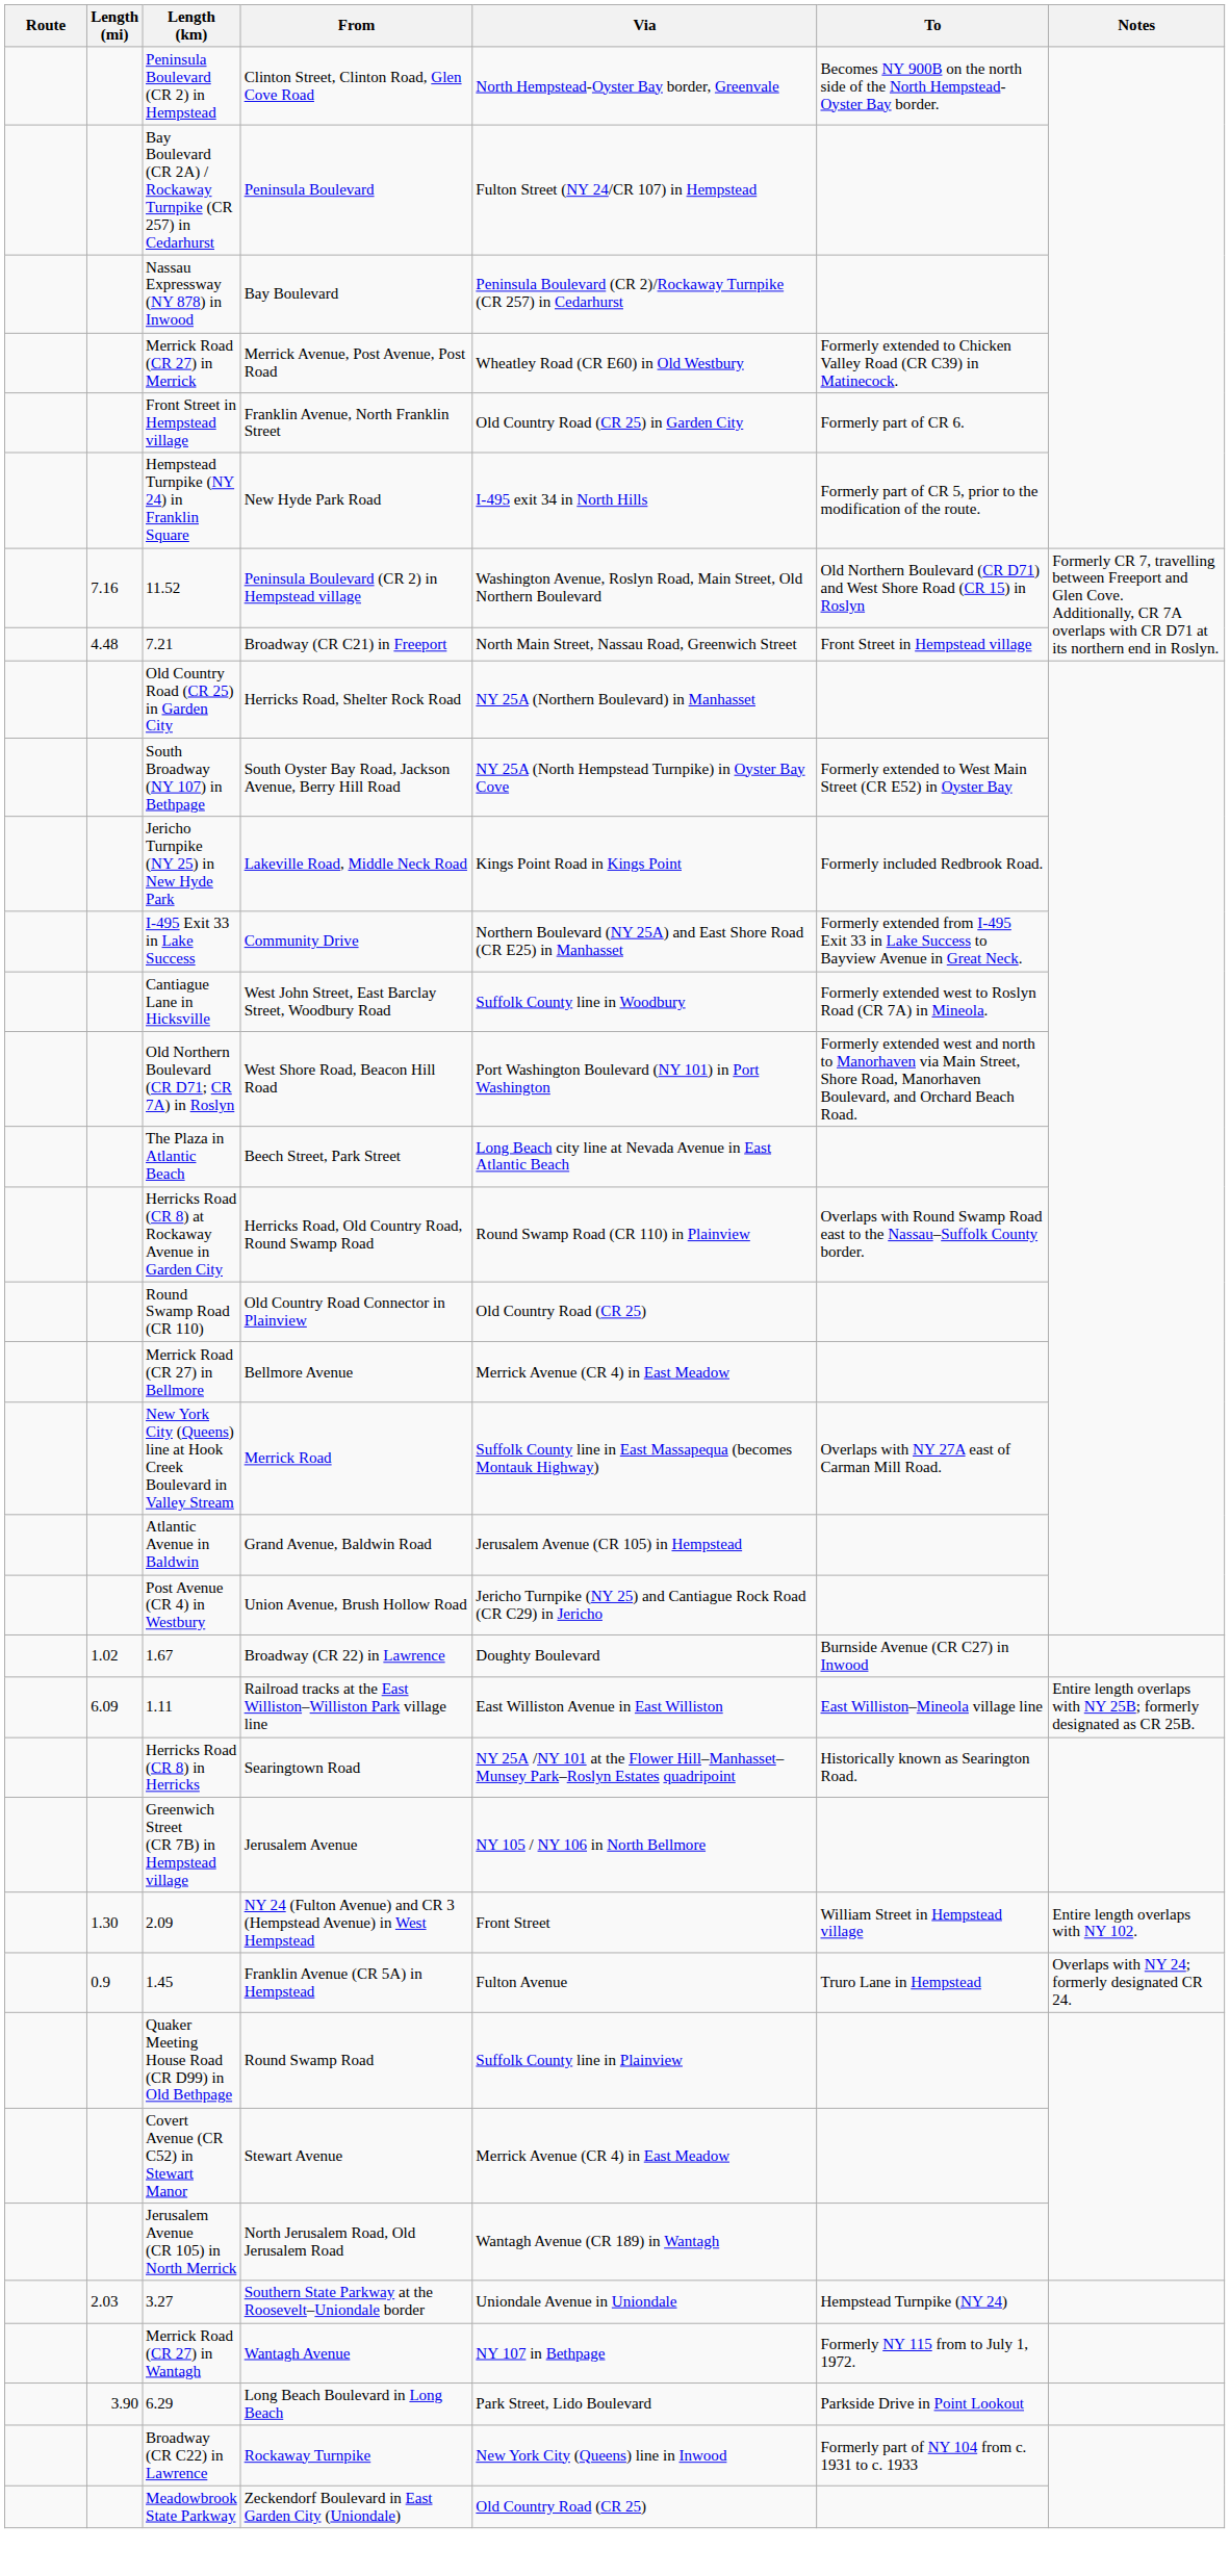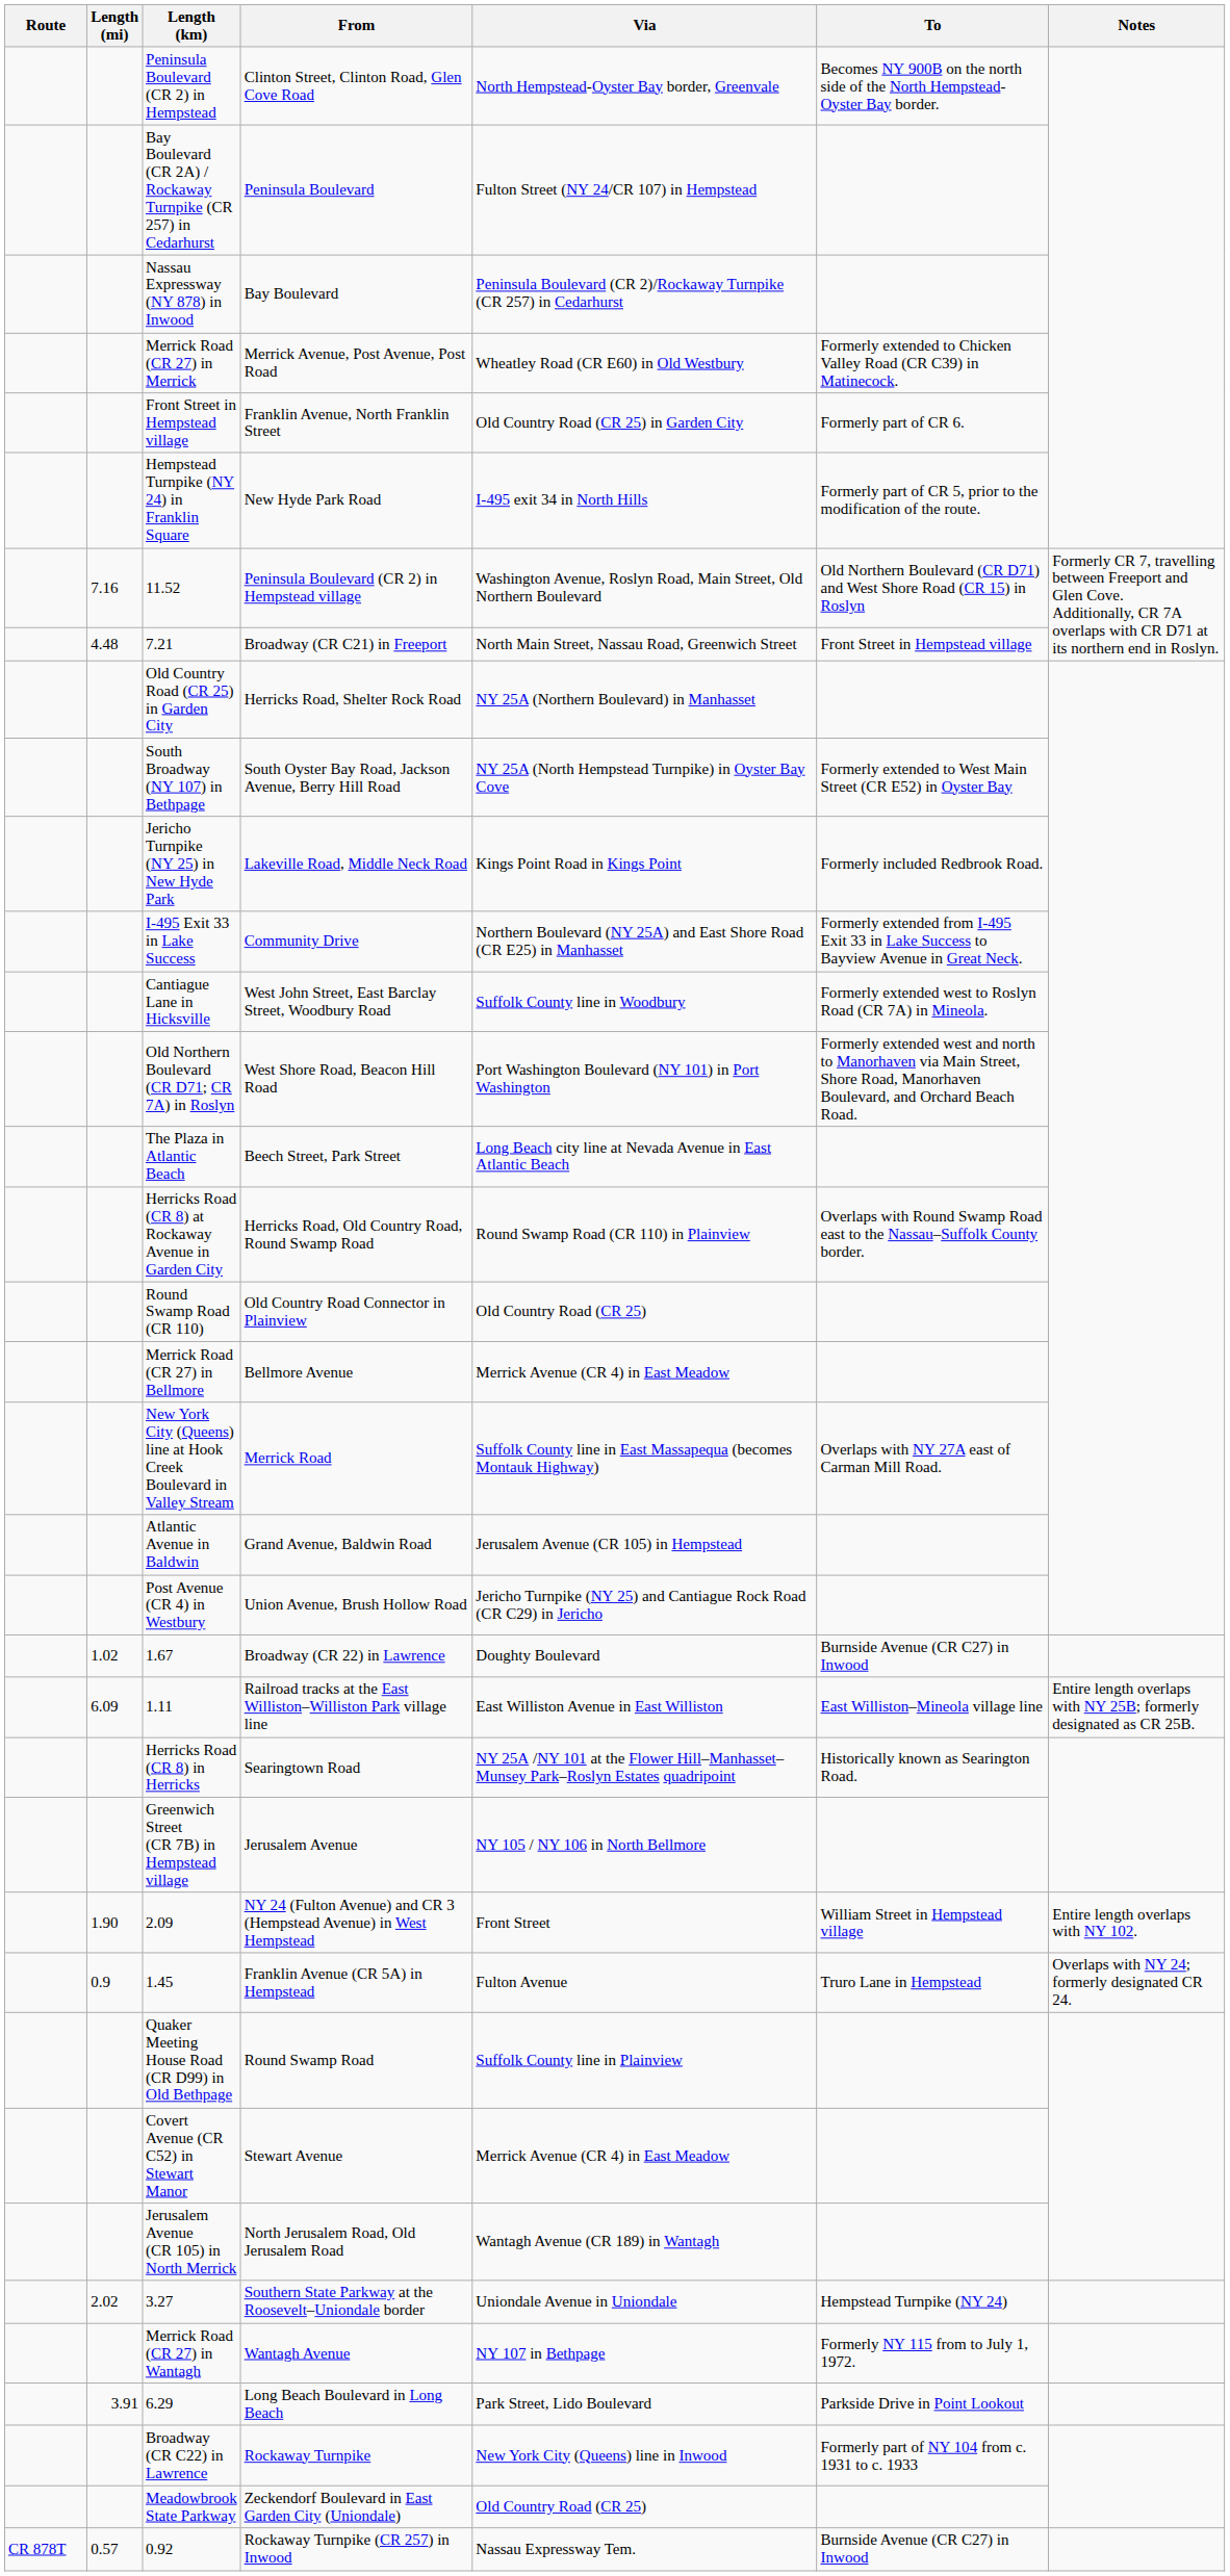 <table class="wikitable sortable">
 <tr>
 <th width=7%>Route</th>
 <th width=4%>Length<br>(mi)</th>
 <th width=4%>Length<br>(km)</th>
 <th width=20% class="unsortable">From</th>
 <th width=30% class="unsortable">Via</th>
 <th width=20% class="unsortable">To</th>
 <th width=15% class="unsortable">Notes</th>
 </tr>
 <tr>
 <td id="1"></td>
 <td></td>
 <td><a href='#'>Peninsula Boulevard</a> (CR 2) in <a href='#'>Hempstead</a></td>
 <td>Clinton Street, Clinton Road, <a href='#'>Glen Cove Road</a></td>
 <td><a href='#'>North Hempstead</a>-<a href='#'>Oyster Bay</a> border, <a href='#'>Greenvale</a></td>
 <td>Becomes <a href='#'>NY&nbsp;900B</a> on the north side of the <a href='#'>North Hempstead</a>-<a href='#'>Oyster Bay</a> border.</td>
 </tr>
 <tr>
 <td id="2"></td>
 <td></td>
 <td>Bay Boulevard (CR 2A) / <a href='#'>Rockaway Turnpike</a> (CR 257) in <a href='#'>Cedarhurst</a></td>
 <td><a href='#'>Peninsula Boulevard</a></td>
 <td>Fulton Street (<a href='#'>NY&nbsp;24</a>/CR 107) in <a href='#'>Hempstead</a></td>
 <td></td>
 </tr>
 <tr>
 <td id="2A"></td>
 <td></td>
 <td>Nassau Expressway (<a href='#'>NY 878</a>) in <a href='#'>Inwood</a></td>
 <td>Bay Boulevard</td>
 <td><a href='#'>Peninsula Boulevard</a> (CR 2)/<a href='#'>Rockaway Turnpike</a> (CR 257) in <a href='#'>Cedarhurst</a></td>
 <td></td>
 </tr>
 <tr>
 <td id="4"></td>
 <td></td>
 <td>Merrick Road (<a href='#'>CR 27</a>) in <a href='#'>Merrick</a></td>
 <td>Merrick Avenue, Post Avenue, Post Road</td>
 <td>Wheatley Road (CR E60) in <a href='#'>Old Westbury</a></td>
 <td>Formerly extended to Chicken Valley Road (CR C39) in <a href='#'>Matinecock</a>.</td>
 </tr>
 <tr>
 <td id="5A"></td>
 <td></td>
 <td>Front Street in <a href='#'>Hempstead village</a></td>
 <td>Franklin Avenue, North Franklin Street</td>
 <td>Old Country Road (<a href='#'>CR 25</a>) in <a href='#'>Garden City</a></td>
 <td>Formerly part of CR 6.</td>
 </tr>
 <tr>
 <td id="5B"></td>
 <td></td>
 <td>Hempstead Turnpike (<a href='#'>NY 24</a>) in <a href='#'>Franklin Square</a></td>
 <td>New Hyde Park Road</td>
 <td><a href='#'>I-495</a> exit 34 in <a href='#'>North Hills</a></td>
 <td>Formerly part of CR 5, prior to the modification of the route.</td>
 </tr>
 <tr>
 <td></td>
 <td>7.16</td>
 <td>11.52</td>
 <td><a href='#'>Peninsula Boulevard</a> (CR 2) in <a href='#'>Hempstead village</a></td>
 <td>Washington Avenue, Roslyn Road, Main Street, Old Northern Boulevard</td>
 <td>Old Northern Boulevard (<a href='#'>CR D71</a>) and West Shore Road (<a href='#'>CR 15</a>) in <a href='#'>Roslyn</a></td>
 <td rowspan="2">Formerly CR 7, travelling between Freeport and Glen Cove.<br>Additionally, CR 7A overlaps with CR D71 at its northern end in Roslyn.</td>
 </tr>
 <tr>
 <td></td>
 <td>4.48</td>
 <td>7.21</td>
 <td>Broadway (CR C21) in <a href='#'>Freeport</a></td>
 <td>North Main Street, Nassau Road, Greenwich Street</td>
 <td>Front Street in <a href='#'>Hempstead village</a></td>
 </tr>
 <tr>
 <td id="8"></td>
 <td></td>
 <td>Old Country Road (<a href='#'>CR 25</a>) in <a href='#'>Garden City</a></td>
 <td>Herricks Road, Shelter Rock Road</td>
 <td><a href='#'>NY&nbsp;25A</a> (Northern Boulevard) in <a href='#'>Manhasset</a></td>
 <td></td>
 </tr>
 <tr>
 <td id="9"></td>
 <td></td>
 <td>South Broadway (<a href='#'>NY&nbsp;107</a>) in <a href='#'>Bethpage</a></td>
 <td>South Oyster Bay Road, Jackson Avenue, Berry Hill Road</td>
 <td><a href='#'>NY 25A</a> (North Hempstead Turnpike) in <a href='#'>Oyster Bay Cove</a></td>
 <td>Formerly extended to West Main Street (CR E52) in <a href='#'>Oyster Bay</a></td>
 </tr>
 <tr>
 <td id="11"></td>
 <td></td>
 <td>Jericho Turnpike (<a href='#'>NY&nbsp;25</a>) in <a href='#'>New Hyde Park</a></td>
 <td><a href='#'>Lakeville Road</a>, <a href='#'>Middle Neck Road</a></td>
 <td>Kings Point Road in <a href='#'>Kings Point</a></td>
 <td>Formerly included Redbrook Road.</td>
 </tr>
 <tr>
 <td id="11A"></td>
 <td></td>
 <td><a href='#'>I-495</a> Exit 33 in <a href='#'>Lake Success</a></td>
 <td><a href='#'>Community Drive</a></td>
 <td>Northern Boulevard (<a href='#'>NY 25A</a>) and East Shore Road (CR E25) in <a href='#'>Manhasset</a></td>
 <td>Formerly extended from <a href='#'>I-495</a> Exit 33 in <a href='#'>Lake Success</a> to Bayview Avenue in <a href='#'>Great Neck</a>.</td>
 </tr>
 <tr>
 <td id="12"></td>
 <td></td>
 <td>Cantiague Lane in <a href='#'>Hicksville</a></td>
 <td>West John Street, East Barclay Street, Woodbury Road</td>
 <td><a href='#'>Suffolk County</a> line in <a href='#'>Woodbury</a></td>
 <td>Formerly extended west to Roslyn Road (CR 7A) in <a href='#'>Mineola</a>.</td>
 </tr>
 <tr>
 <td id="15"></td>
 <td></td>
 <td>Old Northern Boulevard (<a href='#'>CR D71</a>; <a href='#'>CR 7A</a>) in <a href='#'>Roslyn</a></td>
 <td>West Shore Road, Beacon Hill Road</td>
 <td>Port Washington Boulevard (<a href='#'>NY 101</a>) in <a href='#'>Port Washington</a></td>
 <td>Formerly extended west and north to <a href='#'>Manorhaven</a> via Main Street, Shore Road, Manorhaven Boulevard, and Orchard Beach Road.</td>
 </tr>
 <tr>
 <td id="22"></td>
 <td></td>
 <td>The Plaza in <a href='#'>Atlantic Beach</a></td>
 <td>Beech Street, Park Street</td>
 <td><a href='#'>Long Beach</a> city line at Nevada Avenue in <a href='#'>East Atlantic Beach</a></td>
 <td></td>
 </tr>
 <tr>
 <td id="25"></td>
 <td></td>
 <td>Herricks Road (<a href='#'>CR 8</a>) at Rockaway Avenue in <a href='#'>Garden City</a></td>
 <td>Herricks Road, Old Country Road, Round Swamp Road</td>
 <td>Round Swamp Road (CR 110) in <a href='#'>Plainview</a></td>
 <td>Overlaps with Round Swamp Road east to the <a href='#'>Nassau</a>–<a href='#'>Suffolk County</a> border.</td>
 </tr>
 <tr>
 <td id="25S"></td>
 <td></td>
 <td>Round Swamp Road (CR 110)</td>
 <td>Old Country Road Connector in <a href='#'>Plainview</a></td>
 <td>Old Country Road (<a href='#'>CR 25</a>)</td>
 <td></td>
 </tr>
 <tr>
 <td id="26"></td>
 <td></td>
 <td>Merrick Road (CR 27) in <a href='#'>Bellmore</a></td>
 <td>Bellmore Avenue</td>
 <td>Merrick Avenue (CR 4) in <a href='#'>East Meadow</a></td>
 <td></td>
 </tr>
 <tr>
 <td id="27"></td>
 <td></td>
 <td><a href='#'>New York City</a> (<a href='#'>Queens</a>) line at Hook Creek Boulevard in <a href='#'>Valley Stream</a></td>
 <td><a href='#'>Merrick Road</a></td>
 <td><a href='#'>Suffolk County</a> line in <a href='#'>East Massapequa</a> (becomes <a href='#'>Montauk Highway</a>)</td>
 <td>Overlaps with <a href='#'>NY&nbsp;27A</a> east of Carman Mill Road.</td>
 </tr>
 <tr>
 <td id="55"></td>
 <td></td>
 <td>Atlantic Avenue in <a href='#'>Baldwin</a></td>
 <td>Grand Avenue, Baldwin Road</td>
 <td>Jerusalem Avenue (CR 105) in <a href='#'>Hempstead</a></td>
 <td></td>
 </tr>
 <tr>
 <td id="63"></td>
 <td></td>
 <td>Post Avenue (CR 4) in <a href='#'>Westbury</a></td>
 <td>Union Avenue, Brush Hollow Road</td>
 <td>Jericho Turnpike (<a href='#'>NY&nbsp;25</a>) and Cantiague Rock Road (CR C29) in <a href='#'>Jericho</a></td>
 <td></td>
 </tr>
 <tr>
 <td></td>
 <td>1.02</td>
 <td>1.67</td>
 <td>Broadway (CR 22) in <a href='#'>Lawrence</a></td>
 <td>Doughty Boulevard</td>
 <td>Burnside Avenue (CR C27) in <a href='#'>Inwood</a></td>
 <td></td>
 </tr>
 <tr>
 <td></td>
 <td>6.09</td>
 <td>1.11</td>
 <td>Railroad tracks at the <a href='#'>East Williston</a>–<a href='#'>Williston Park</a> village line</td>
 <td>East Williston Avenue in <a href='#'>East Williston</a></td>
 <td><a href='#'>East Williston</a>–<a href='#'>Mineola</a> village line</td>
 <td>Entire length overlaps with <a href='#'>NY 25B</a>; formerly designated as CR 25B.</td>
 </tr>
 <tr>
 <td id="101"></td>
 <td></td>
 <td>Herricks Road (<a href='#'>CR 8</a>) in <a href='#'>Herricks</a></td>
 <td>Searingtown Road</td>
 <td><a href='#'>NY 25A</a> /<a href='#'>NY 101</a> at the <a href='#'>Flower Hill</a>–<a href='#'>Manhasset</a>–<a href='#'>Munsey Park</a>–<a href='#'>Roslyn Estates</a> <a href='#'>quadripoint</a></td>
 <td>Historically known as Searington Road.</td>
 </tr>
 <tr>
 <td id="105"></td>
 <td></td>
 <td>Greenwich Street (CR 7B) in <a href='#'>Hempstead village</a></td>
 <td>Jerusalem Avenue</td>
 <td><a href='#'>NY 105</a> / <a href='#'>NY 106</a> in <a href='#'>North Bellmore</a></td>
 <td></td>
 </tr>
 <tr>
 <td></td>
-<td>1.30</td>
+<td>1.90</td>
 <td>2.09</td>
 <td><a href='#'>NY 24</a> (Fulton Avenue) and CR 3 (Hempstead Avenue) in <a href='#'>West Hempstead</a></td>
 <td>Front Street</td>
 <td>William Street in <a href='#'>Hempstead village</a></td>
 <td>Entire length overlaps with <a href='#'>NY 102</a>.</td>
 </tr>
 <tr>
 <td></td>
 <td>0.9</td>
 <td>1.45</td>
 <td>Franklin Avenue (CR 5A) in <a href='#'>Hempstead</a></td>
 <td>Fulton Avenue</td>
 <td>Truro Lane in <a href='#'>Hempstead</a></td>
 <td>Overlaps with <a href='#'>NY 24</a>; formerly designated CR 24.</td>
 </tr>
 <tr>
 <td id="110"></td>
 <td></td>
 <td>Quaker Meeting House Road (CR D99) in <a href='#'>Old Bethpage</a></td>
 <td>Round Swamp Road</td>
 <td><a href='#'>Suffolk County</a> line in <a href='#'>Plainview</a></td>
 <td></td>
 </tr>
 <tr>
 <td id="177"></td>
 <td></td>
 <td>Covert Avenue (CR C52) in <a href='#'>Stewart Manor</a></td>
 <td>Stewart Avenue</td>
 <td>Merrick Avenue (CR 4) in <a href='#'>East Meadow</a></td>
 <td></td>
 </tr>
 <tr>
 <td id="181"></td>
 <td></td>
 <td>Jerusalem Avenue (CR 105) in <a href='#'>North Merrick</a></td>
 <td>North Jerusalem Road, Old Jerusalem Road</td>
 <td>Wantagh Avenue (CR 189) in <a href='#'>Wantagh</a></td>
 <td></td>
 </tr>
 <tr>
 <td></td>
-<td>2.03</td>
+<td>2.02</td>
 <td>3.27</td>
 <td><a href='#'>Southern State Parkway</a> at the <a href='#'>Roosevelt</a>–<a href='#'>Uniondale</a> border</td>
 <td>Uniondale Avenue in <a href='#'>Uniondale</a></td>
 <td>Hempstead Turnpike (<a href='#'>NY 24</a>)</td>
 <td></td>
 </tr>
 <tr>
 <td id="189"></td>
 <td></td>
 <td>Merrick Road (<a href='#'>CR 27</a>) in <a href='#'>Wantagh</a></td>
 <td><a href='#'>Wantagh Avenue</a></td>
 <td><a href='#'>NY&nbsp;107</a> in <a href='#'>Bethpage</a></td>
 <td>Formerly <a href='#'>NY 115</a> from  to July 1, 1972.</td>
 </tr>
 <tr>
 <td id="231"></td>
-<td style="text-align:right;" data-sort-value="7003711330048000000">3.90</td>
+<td style="text-align:right;" data-sort-value="7003711330048000000">3.91</td>
 <td>6.29</td>
 <td>Long Beach Boulevard in <a href='#'>Long Beach</a></td>
 <td>Park Street, Lido Boulevard</td>
 <td>Parkside Drive in <a href='#'>Point Lookout</a></td>
 <td></td>
 </tr>
 <tr>
 <td id="257"></td>
 <td></td>
 <td>Broadway (CR C22) in <a href='#'>Lawrence</a></td>
 <td><a href='#'>Rockaway Turnpike</a></td>
 <td><a href='#'>New York City</a> (<a href='#'>Queens</a>) line in <a href='#'>Inwood</a></td>
 <td>Formerly part of <a href='#'>NY 104</a> from c. 1931 to c. 1933</td>
 </tr>
 <tr>
 <td id="260"></td>
 <td></td>
 <td><a href='#'>Meadowbrook State Parkway</a></td>
 <td>Zeckendorf Boulevard in <a href='#'>East Garden City</a> (<a href='#'>Uniondale</a>)</td>
 <td><a href='#'>Old Country Road</a> (<a href='#'>CR 25</a>)</td>
 <td></td>
 </tr>
+<tr>
+<td><a href='#'>CR 878T</a></td>
+<td>0.57</td>
+<td>0.92</td>
+<td>Rockaway Turnpike (<a href='#'>CR 257</a>) in <a href='#'>Inwood</a></td>
+<td>Nassau Expressway Tem.</td>
+<td>Burnside Avenue (CR C27) in <a href='#'>Inwood</a></td>
+<td></td>
+</tr>
 </table>
